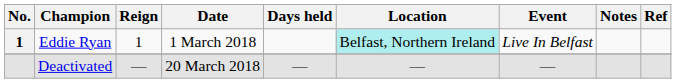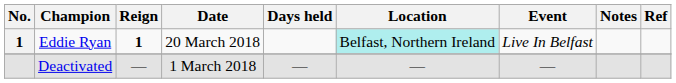 <table class="wikitable sortable" style="text-align: center">
 <tr>
 <th>No.</th>
 <th>Champion</th>
 <th>Reign</th>
 <th>Date</th>
 <th>Days held</th>
 <th>Location</th>
 <th>Event</th>
 <th>Notes</th>
 <th>Ref</th>
 </tr>
 <tr>
 <th>1</th>
 <td><a href='#'>Eddie Ryan</a></td>
-<td>1</td>
-<td>1 March 2018</td>
+<td><strong>1</strong></td>
+<td>20 March 2018</td>
 <td></td>
 <td style="background: paleturquoise;">Belfast, Northern Ireland</td>
 <td><em>Live In Belfast</em></td>
 <td align="left"></td>
 <td></td>
 </tr>
 <tr>
 </tr>
 <tr style="background-color:#e3e3e3">
 <td></td>
 <td><a href='#'>Deactivated</a></td>
 <td>—</td>
-<td>20 March 2018</td>
+<td>1 March 2018</td>
 <td>—</td>
 <td>—</td>
 <td>—</td>
 <td align="left"></td>
 <td></td>
 </tr>
 </table>
